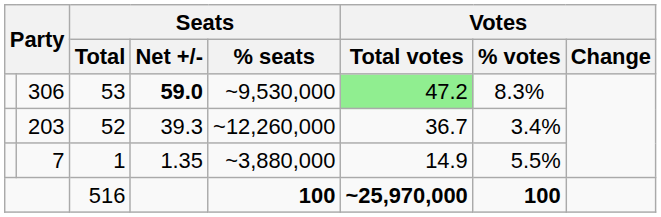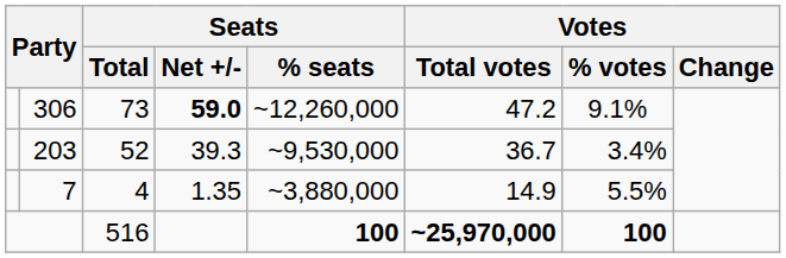 <table class="wikitable sortable" style="text-align:right; font-size:95%;">
 <tr>
 <th colspan="2" rowspan="2">Party</th>
 <th colspan="3">Seats</th>
 <th colspan="3">Votes</th>
 </tr>
 <tr>
 <th>Total</th>
 <th>Net +/-</th>
 <th>% seats</th>
 <th>Total votes</th>
 <th>% votes</th>
 <th>Change</th>
 </tr>
 <tr>
 <td></td>
 <td align="right">306</td>
-<td align="right">53</td>
+<td align="right">73</td>
 <td align="right"><strong>59.0</strong></td>
-<td align="right">~9,530,000</td>
-<td align="right" style="background: lightgreen;">47.2</td>
-<td style="text-align:center"> 8.3%</td>
+<td align="right">~12,260,000</td>
+<td align="right">47.2</td>
+<td style="text-align:center"> 9.1%</td>
 </tr>
 <tr>
 <td></td>
 <td align="right">203</td>
 <td align="right">52</td>
 <td align="right">39.3</td>
-<td align="right">~12,260,000</td>
+<td align="right">~9,530,000</td>
 <td align="right">36.7</td>
 <td> 3.4%</td>
 </tr>
 <tr>
 <td></td>
 <td align="right">7</td>
-<td align="right">1</td>
+<td align="right">4</td>
 <td align="right">1.35</td>
 <td align="right">~3,880,000</td>
 <td align="right">14.9</td>
 <td> 5.5%</td>
 </tr>
 <tr>
 <td colspan="2" style="text-align:right"></td>
 <td align="right">516</td>
 <td></td>
 <td align="right"><strong>100</strong></td>
 <td align="right"><strong>~25,970,000</strong></td>
 <td align="right"><strong>100</strong></td>
 <td></td>
 </tr>
 </table>
